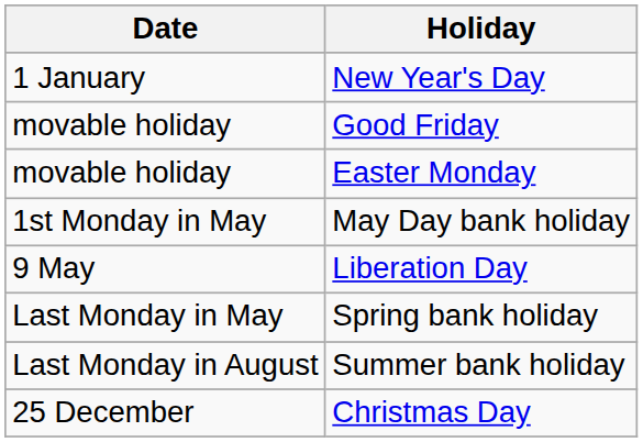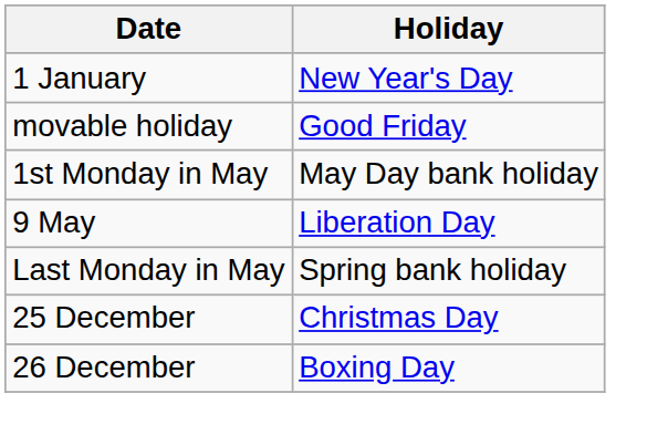 <table class="wikitable">
 <tr>
 <th>Date</th>
 <th>Holiday</th>
 </tr>
 <tr>
 <td>1 January</td>
 <td><a href='#'>New Year's Day</a></td>
 </tr>
 <tr>
 <td>movable holiday</td>
 <td><a href='#'>Good Friday</a></td>
 </tr>
 <tr>
-<td>movable holiday</td>
-<td><a href='#'>Easter Monday</a></td>
-</tr>
-<tr>
 <td>1st Monday in May</td>
 <td>May Day bank holiday</td>
 </tr>
 <tr>
 <td>9 May</td>
 <td><a href='#'>Liberation Day</a></td>
 </tr>
 <tr>
 <td>Last Monday in May</td>
 <td>Spring bank holiday</td>
 </tr>
 <tr>
-<td>Last Monday in August</td>
-<td>Summer bank holiday</td>
-</tr>
-<tr>
 <td>25 December</td>
 <td><a href='#'>Christmas Day</a></td>
 </tr>
+<tr>
+<td>26 December</td>
+<td><a href='#'>Boxing Day</a></td>
+</tr>
 </table>
